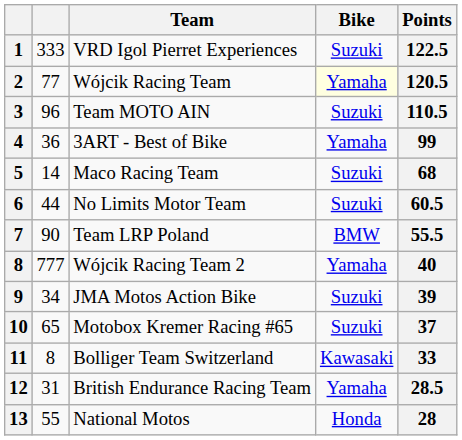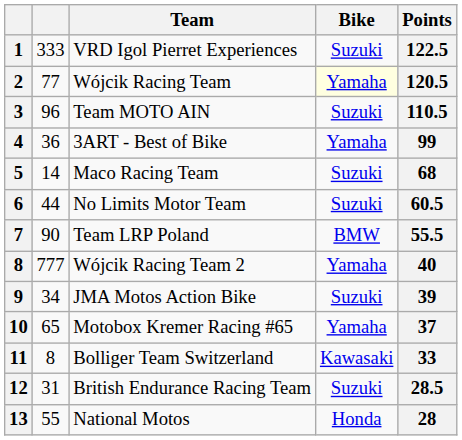 <table class="wikitable" style="font-size:85%; text-align:center;">
 <tr>
 <th></th>
 <th></th>
 <th>Team</th>
 <th>Bike</th>
 <th>Points</th>
 </tr>
 <tr>
 <th>1</th>
 <td>333</td>
 <td align=left>VRD Igol Pierret Experiences</td>
 <td><a href='#'>Suzuki</a></td>
 <th>122.5</th>
 </tr>
 <tr>
 <th>2</th>
 <td>77</td>
 <td align=left>Wójcik Racing Team</td>
 <td style="background: lightyellow;"><a href='#'>Yamaha</a></td>
 <th>120.5</th>
 </tr>
 <tr>
 <th>3</th>
 <td>96</td>
 <td align=left>Team MOTO AIN</td>
 <td><a href='#'>Suzuki</a></td>
 <th>110.5</th>
 </tr>
 <tr>
 <th>4</th>
 <td>36</td>
 <td align=left>3ART - Best of Bike</td>
 <td><a href='#'>Yamaha</a></td>
 <th>99</th>
 </tr>
 <tr>
 <th>5</th>
 <td>14</td>
 <td align=left>Maco Racing Team</td>
 <td><a href='#'>Suzuki</a></td>
 <th>68</th>
 </tr>
 <tr>
 <th>6</th>
 <td>44</td>
 <td align=left>No Limits Motor Team</td>
 <td><a href='#'>Suzuki</a></td>
 <th>60.5</th>
 </tr>
 <tr>
 <th>7</th>
 <td>90</td>
 <td align=left>Team LRP Poland</td>
 <td><a href='#'>BMW</a></td>
 <th>55.5</th>
 </tr>
 <tr>
 <th>8</th>
 <td>777</td>
 <td align=left>Wójcik Racing Team 2</td>
 <td><a href='#'>Yamaha</a></td>
 <th>40</th>
 </tr>
 <tr>
 <th>9</th>
 <td>34</td>
 <td align=left>JMA Motos Action Bike</td>
 <td><a href='#'>Suzuki</a></td>
 <th>39</th>
 </tr>
 <tr>
 <th>10</th>
 <td>65</td>
 <td align=left>Motobox Kremer Racing #65</td>
-<td><a href='#'>Suzuki</a></td>
+<td><a href='#'>Yamaha</a></td>
 <th>37</th>
 </tr>
 <tr>
 <th>11</th>
 <td>8</td>
 <td align=left>Bolliger Team Switzerland</td>
 <td><a href='#'>Kawasaki</a></td>
 <th>33</th>
 </tr>
 <tr>
 <th>12</th>
 <td>31</td>
 <td align=left>British Endurance Racing Team</td>
-<td><a href='#'>Yamaha</a></td>
+<td><a href='#'>Suzuki</a></td>
 <th>28.5</th>
 </tr>
 <tr>
 <th>13</th>
 <td>55</td>
 <td align=left>National Motos</td>
 <td><a href='#'>Honda</a></td>
 <th>28</th>
 </tr>
 </table>
